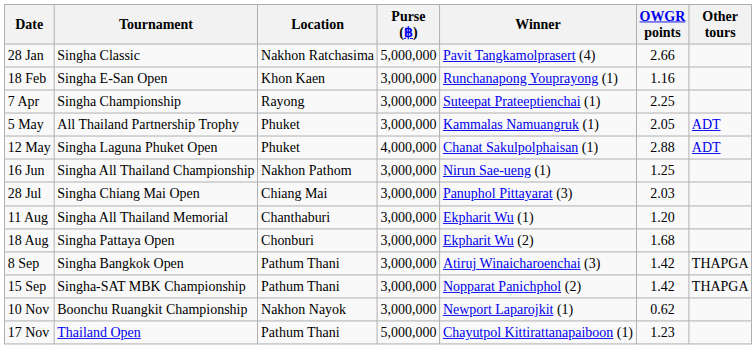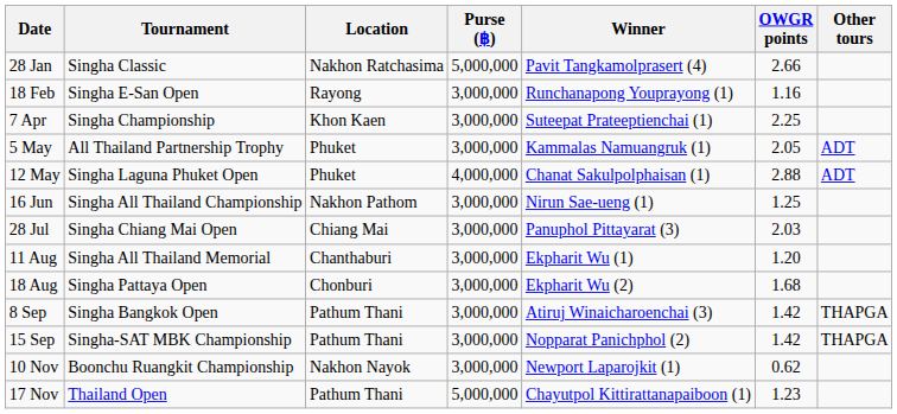 <table class="wikitable" style="font-size:95%">
 <tr>
 <th>Date</th>
 <th>Tournament</th>
 <th>Location</th>
 <th>Purse<br>(<a href='#'>฿</a>)</th>
 <th>Winner</th>
 <th><a href='#'>OWGR</a><br>points</th>
 <th>Other<br>tours</th>
 </tr>
 <tr>
 <td>28 Jan</td>
 <td>Singha Classic</td>
 <td>Nakhon Ratchasima</td>
 <td align=right>5,000,000</td>
 <td> <a href='#'>Pavit Tangkamolprasert</a> (4)</td>
 <td align=center>2.66</td>
 <td></td>
 </tr>
 <tr>
 <td>18 Feb</td>
 <td>Singha E-San Open</td>
-<td>Khon Kaen</td>
+<td>Rayong</td>
 <td align=right>3,000,000</td>
 <td> <a href='#'>Runchanapong Youprayong</a> (1)</td>
 <td align=center>1.16</td>
 <td></td>
 </tr>
 <tr>
 <td>7 Apr</td>
 <td>Singha Championship</td>
-<td>Rayong</td>
+<td>Khon Kaen</td>
 <td align=right>3,000,000</td>
 <td> <a href='#'>Suteepat Prateeptienchai</a> (1)</td>
 <td align=center>2.25</td>
 <td></td>
 </tr>
 <tr>
 <td>5 May</td>
 <td>All Thailand Partnership Trophy</td>
 <td>Phuket</td>
 <td align=right>3,000,000</td>
 <td> <a href='#'>Kammalas Namuangruk</a> (1)</td>
 <td align=center>2.05</td>
 <td><a href='#'>ADT</a></td>
 </tr>
 <tr>
 <td>12 May</td>
 <td>Singha Laguna Phuket Open</td>
 <td>Phuket</td>
 <td align=right>4,000,000</td>
 <td> <a href='#'>Chanat Sakulpolphaisan</a> (1)</td>
 <td align=center>2.88</td>
 <td><a href='#'>ADT</a></td>
 </tr>
 <tr>
 <td>16 Jun</td>
 <td>Singha All Thailand Championship</td>
 <td>Nakhon Pathom</td>
 <td align=right>3,000,000</td>
 <td> <a href='#'>Nirun Sae-ueng</a> (1)</td>
 <td align=center>1.25</td>
 <td></td>
 </tr>
 <tr>
 <td>28 Jul</td>
 <td>Singha Chiang Mai Open</td>
 <td>Chiang Mai</td>
 <td align=right>3,000,000</td>
 <td> <a href='#'>Panuphol Pittayarat</a> (3)</td>
 <td align=center>2.03</td>
 <td></td>
 </tr>
 <tr>
 <td>11 Aug</td>
 <td>Singha All Thailand Memorial</td>
 <td>Chanthaburi</td>
 <td align=right>3,000,000</td>
 <td> <a href='#'>Ekpharit Wu</a> (1)</td>
 <td align=center>1.20</td>
 <td></td>
 </tr>
 <tr>
 <td>18 Aug</td>
 <td>Singha Pattaya Open</td>
 <td>Chonburi</td>
 <td align=right>3,000,000</td>
 <td> <a href='#'>Ekpharit Wu</a> (2)</td>
 <td align=center>1.68</td>
 <td></td>
 </tr>
 <tr>
 <td>8 Sep</td>
 <td>Singha Bangkok Open</td>
 <td>Pathum Thani</td>
 <td align=right>3,000,000</td>
 <td> <a href='#'>Atiruj Winaicharoenchai</a> (3)</td>
 <td align=center>1.42</td>
 <td>THAPGA</td>
 </tr>
 <tr>
 <td>15 Sep</td>
 <td>Singha-SAT MBK Championship</td>
 <td>Pathum Thani</td>
 <td align=right>3,000,000</td>
 <td> <a href='#'>Nopparat Panichphol</a> (2)</td>
 <td align=center>1.42</td>
 <td>THAPGA</td>
 </tr>
 <tr>
 <td>10 Nov</td>
 <td>Boonchu Ruangkit Championship</td>
 <td>Nakhon Nayok</td>
 <td align=right>3,000,000</td>
 <td> <a href='#'>Newport Laparojkit</a> (1)</td>
 <td align=center>0.62</td>
 <td></td>
 </tr>
 <tr>
 <td>17 Nov</td>
 <td><a href='#'>Thailand Open</a></td>
 <td>Pathum Thani</td>
 <td align=right>5,000,000</td>
 <td> <a href='#'>Chayutpol Kittirattanapaiboon</a> (1)</td>
 <td align=center>1.23</td>
 <td></td>
 </tr>
 </table>
